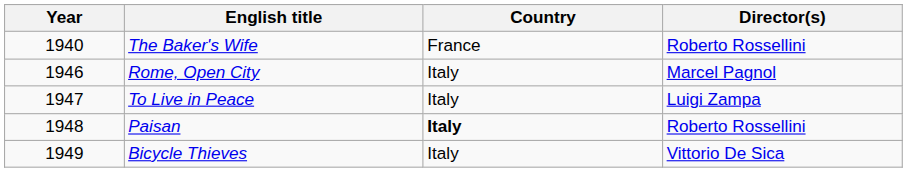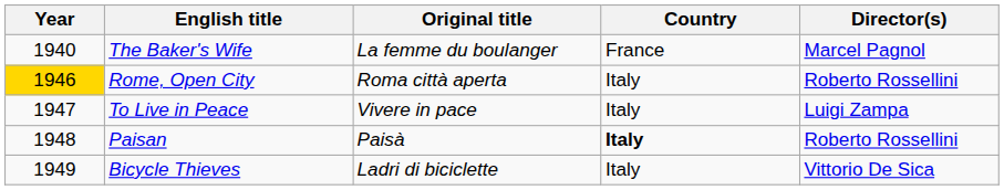 <table class="wikitable" width="95%" cellpadding="5">
 <tr>
 <th width="10%">Year</th>
 <th width="25%">English title</th>
+<th width="25%">Original title</th>
 <th width="20%">Country</th>
 <th width="20%">Director(s)</th>
 </tr>
 <tr>
 <td style="text-align:center;">1940</td>
 <td><em><a href='#'>The Baker's Wife</a></em></td>
+<td><em>La femme du boulanger</em></td>
 <td>France</td>
-<td><a href='#'>Roberto Rossellini</a></td>
+<td><a href='#'>Marcel Pagnol</a></td>
 </tr>
 <tr>
-<td style="text-align:center;">1946</td>
+<td style="background: gold; text-align:center;">1946</td>
 <td><em><a href='#'>Rome, Open City</a></em></td>
+<td><em>Roma città aperta</em></td>
 <td>Italy</td>
-<td><a href='#'>Marcel Pagnol</a></td>
+<td><a href='#'>Roberto Rossellini</a></td>
 </tr>
 <tr>
 <td style="text-align:center;">1947</td>
 <td><em><a href='#'>To Live in Peace</a></em></td>
+<td><em>Vivere in pace</em></td>
 <td>Italy</td>
 <td><a href='#'>Luigi Zampa</a></td>
 </tr>
 <tr>
 <td style="text-align:center;">1948</td>
 <td><em><a href='#'>Paisan</a></em></td>
+<td><em>Paisà</em></td>
 <td><strong>Italy</strong></td>
 <td><a href='#'>Roberto Rossellini</a></td>
 </tr>
 <tr>
 <td style="text-align:center;">1949</td>
 <td><em><a href='#'>Bicycle Thieves</a></em></td>
+<td><em>Ladri di biciclette</em></td>
 <td>Italy</td>
 <td><a href='#'>Vittorio De Sica</a></td>
 </tr>
 </table>
